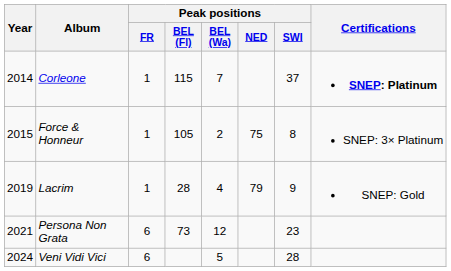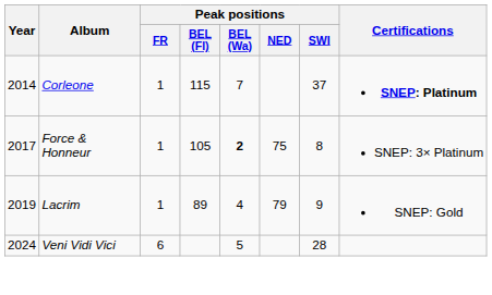 <table class="wikitable">
 <tr>
 <th align="center" rowspan="2" width="10">Year</th>
 <th align="center" rowspan="2" width="120">Album</th>
 <th align="center" colspan="5" width="30">Peak positions</th>
 <th rowspan="2"><a href='#'>Certifications</a></th>
 </tr>
 <tr>
 <th scope="col" style="width:3em;font-size:90%;"><a href='#'>FR</a><br></th>
 <th scope="col" style="width:3em;font-size:90%;"><a href='#'>BEL <br>(Fl)</a><br></th>
 <th scope="col" style="width:3em;font-size:90%;"><a href='#'>BEL <br>(Wa)</a><br></th>
 <th scope="col" style="width:3em;font-size:90%;"><a href='#'>NED</a><br></th>
 <th scope="col" style="width:3em;font-size:90%;"><a href='#'>SWI</a><br></th>
 </tr>
 <tr>
 <td align="center">2014</td>
 <td><em><a href='#'>Corleone</a></em></td>
 <td align="center">1</td>
 <td align="center">115</td>
 <td align="center">7</td>
 <td align="center"></td>
 <td align="center">37</td>
 <td align="center"><strong><br><ul><li><a href='#'>SNEP</a>: Platinum</li></ul></strong></td>
 </tr>
 <tr>
-<td align="center">2015</td>
+<td align="center">2017</td>
 <td><em>Force & Honneur</em></td>
 <td align="center">1<br></td>
 <td align="center">105</td>
-<td align="center">2</td>
+<td align="center"><strong>2</strong></td>
 <td align="center">75</td>
 <td align="center">8</td>
 <td align="center"><br><ul><li>SNEP: 3× Platinum</li></ul></td>
 </tr>
 <tr>
 <td align="center">2019</td>
 <td><em>Lacrim</em></td>
 <td align="center">1<br></td>
-<td align="center">28</td>
+<td align="center">89</td>
 <td align="center">4</td>
 <td align="center">79</td>
 <td align="center">9</td>
 <td align="center"><br><ul><li>SNEP: Gold</li></ul></td>
-</tr>
-<tr>
-<td align="center">2021</td>
-<td><em>Persona Non Grata</em></td>
-<td align="center">6<br></td>
-<td align="center">73</td>
-<td align="center">12</td>
-<td align="center"></td>
-<td align="center">23</td>
-<td align="center"></td>
 </tr>
 <tr>
 <td align="center">2024</td>
 <td><em>Veni Vidi Vici</em></td>
 <td align="center">6</td>
 <td align="center"></td>
 <td align="center">5</td>
 <td align="center"></td>
 <td align="center">28</td>
 <td align="center"></td>
 </tr>
 </table>
